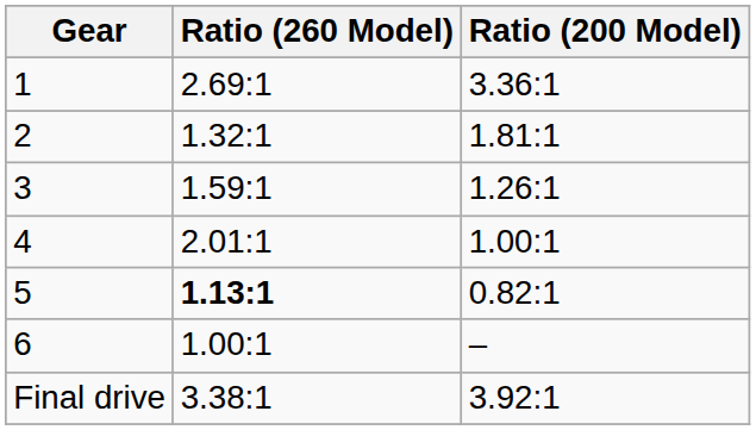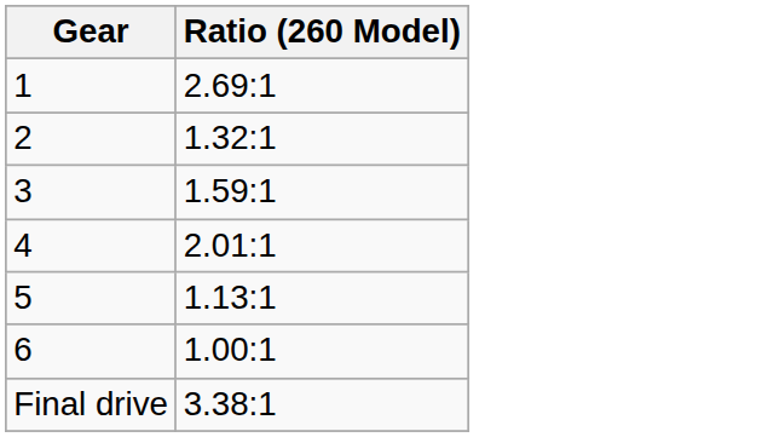 <table class=wikitable>
 <tr>
 <th>Gear</th>
 <th>Ratio (260 Model)</th>
-<th> Ratio (200 Model)</th>
 </tr>
 <tr>
 <td>1</td>
 <td>2.69:1</td>
-<td>3.36:1</td>
 </tr>
 <tr>
 <td>2</td>
 <td>1.32:1</td>
-<td>1.81:1</td>
 </tr>
 <tr>
 <td>3</td>
 <td>1.59:1</td>
-<td>1.26:1</td>
 </tr>
 <tr>
 <td>4</td>
 <td>2.01:1</td>
-<td>1.00:1</td>
 </tr>
 <tr>
 <td>5</td>
-<td><strong>1.13:1</strong></td>
-<td>0.82:1</td>
+<td>1.13:1</td>
 </tr>
 <tr>
 <td>6</td>
 <td>1.00:1</td>
-<td>–</td>
 </tr>
 <tr>
 <td>Final drive</td>
 <td>3.38:1</td>
-<td>3.92:1</td>
 </tr>
 </table>
